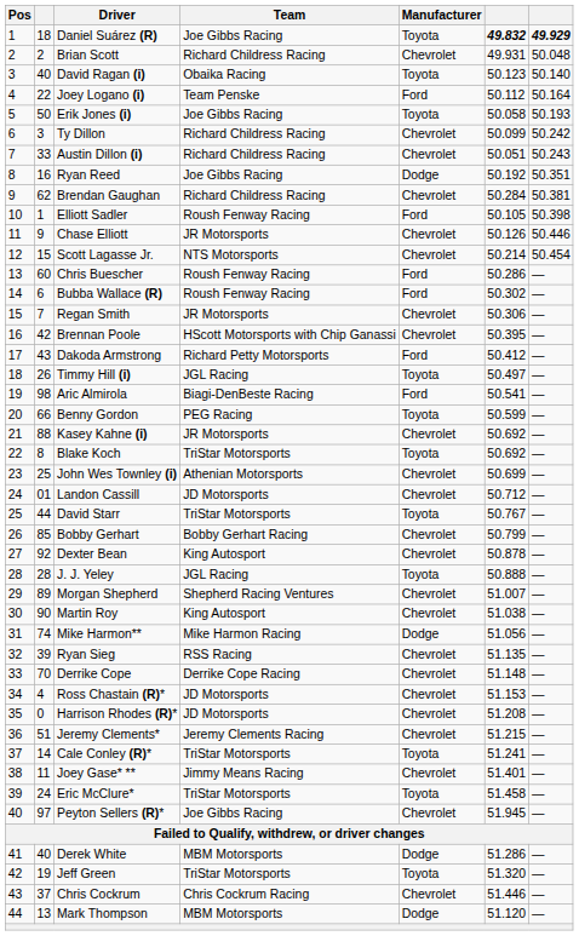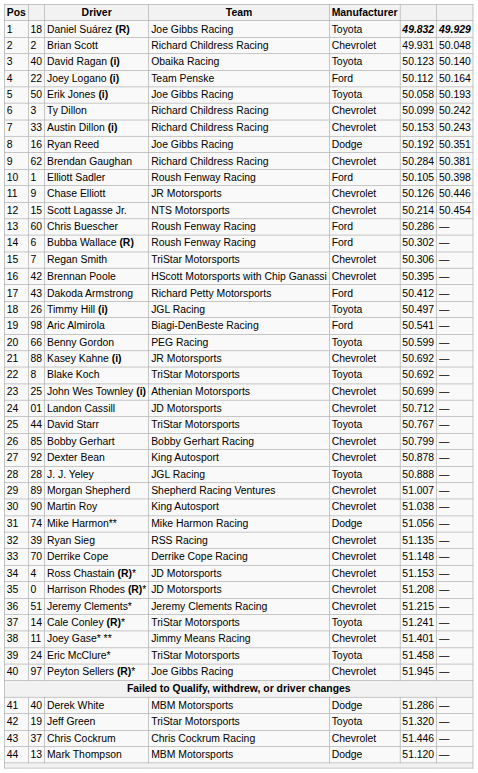 <table class="wikitable">
 <tr>
 <th>Pos</th>
 <th></th>
 <th>Driver</th>
 <th>Team</th>
 <th>Manufacturer</th>
 <th></th>
 <th></th>
 </tr>
 <tr>
 <td>1</td>
 <td>18</td>
 <td>Daniel Suárez <strong>(R)</strong></td>
 <td>Joe Gibbs Racing</td>
 <td>Toyota</td>
 <td><strong><em>49.832</em></strong></td>
 <td><strong><em>49.929</em></strong></td>
 </tr>
 <tr>
 <td>2</td>
 <td>2</td>
 <td>Brian Scott</td>
 <td>Richard Childress Racing</td>
 <td>Chevrolet</td>
 <td>49.931</td>
 <td>50.048</td>
 </tr>
 <tr>
 <td>3</td>
 <td>40</td>
 <td>David Ragan <strong>(i)</strong></td>
 <td>Obaika Racing</td>
 <td>Toyota</td>
 <td>50.123</td>
 <td>50.140</td>
 </tr>
 <tr>
 <td>4</td>
 <td>22</td>
 <td>Joey Logano <strong>(i)</strong></td>
 <td>Team Penske</td>
 <td>Ford</td>
 <td>50.112</td>
 <td>50.164</td>
 </tr>
 <tr>
 <td>5</td>
 <td>50</td>
 <td>Erik Jones <strong>(i)</strong></td>
 <td>Joe Gibbs Racing</td>
 <td>Toyota</td>
 <td>50.058</td>
 <td>50.193</td>
 </tr>
 <tr>
 <td>6</td>
 <td>3</td>
 <td>Ty Dillon</td>
 <td>Richard Childress Racing</td>
 <td>Chevrolet</td>
 <td>50.099</td>
 <td>50.242</td>
 </tr>
 <tr>
 <td>7</td>
 <td>33</td>
 <td>Austin Dillon <strong>(i)</strong></td>
 <td>Richard Childress Racing</td>
 <td>Chevrolet</td>
-<td>50.051</td>
+<td>50.153</td>
 <td>50.243</td>
 </tr>
 <tr>
 <td>8</td>
 <td>16</td>
 <td>Ryan Reed</td>
 <td>Joe Gibbs Racing</td>
 <td>Dodge</td>
 <td>50.192</td>
 <td>50.351</td>
 </tr>
 <tr>
 <td>9</td>
 <td>62</td>
 <td>Brendan Gaughan</td>
 <td>Richard Childress Racing</td>
 <td>Chevrolet</td>
 <td>50.284</td>
 <td>50.381</td>
 </tr>
 <tr>
 <td>10</td>
 <td>1</td>
 <td>Elliott Sadler</td>
 <td>Roush Fenway Racing</td>
 <td>Ford</td>
 <td>50.105</td>
 <td>50.398</td>
 </tr>
 <tr>
 <td>11</td>
 <td>9</td>
 <td>Chase Elliott</td>
 <td>JR Motorsports</td>
 <td>Chevrolet</td>
 <td>50.126</td>
 <td>50.446</td>
 </tr>
 <tr>
 <td>12</td>
 <td>15</td>
 <td>Scott Lagasse Jr.</td>
 <td>NTS Motorsports</td>
 <td>Chevrolet</td>
 <td>50.214</td>
 <td>50.454</td>
 </tr>
 <tr>
 <td>13</td>
 <td>60</td>
 <td>Chris Buescher</td>
 <td>Roush Fenway Racing</td>
 <td>Ford</td>
 <td>50.286</td>
 <td>—</td>
 </tr>
 <tr>
 <td>14</td>
 <td>6</td>
 <td>Bubba Wallace <strong>(R)</strong></td>
 <td>Roush Fenway Racing</td>
 <td>Ford</td>
 <td>50.302</td>
 <td>—</td>
 </tr>
 <tr>
 <td>15</td>
 <td>7</td>
 <td>Regan Smith</td>
-<td>JR Motorsports</td>
+<td>TriStar Motorsports</td>
 <td>Chevrolet</td>
 <td>50.306</td>
 <td>—</td>
 </tr>
 <tr>
 <td>16</td>
 <td>42</td>
 <td>Brennan Poole</td>
 <td>HScott Motorsports with Chip Ganassi</td>
 <td>Chevrolet</td>
 <td>50.395</td>
 <td>—</td>
 </tr>
 <tr>
 <td>17</td>
 <td>43</td>
 <td>Dakoda Armstrong</td>
 <td>Richard Petty Motorsports</td>
 <td>Ford</td>
 <td>50.412</td>
 <td>—</td>
 </tr>
 <tr>
 <td>18</td>
 <td>26</td>
 <td>Timmy Hill <strong>(i)</strong></td>
 <td>JGL Racing</td>
 <td>Toyota</td>
 <td>50.497</td>
 <td>—</td>
 </tr>
 <tr>
 <td>19</td>
 <td>98</td>
 <td>Aric Almirola</td>
 <td>Biagi-DenBeste Racing</td>
 <td>Ford</td>
 <td>50.541</td>
 <td>—</td>
 </tr>
 <tr>
 <td>20</td>
 <td>66</td>
 <td>Benny Gordon</td>
 <td>PEG Racing</td>
 <td>Toyota</td>
 <td>50.599</td>
 <td>—</td>
 </tr>
 <tr>
 <td>21</td>
 <td>88</td>
 <td>Kasey Kahne <strong>(i)</strong></td>
 <td>JR Motorsports</td>
 <td>Chevrolet</td>
 <td>50.692</td>
 <td>—</td>
 </tr>
 <tr>
 <td>22</td>
 <td>8</td>
 <td>Blake Koch</td>
 <td>TriStar Motorsports</td>
 <td>Toyota</td>
 <td>50.692</td>
 <td>—</td>
 </tr>
 <tr>
 <td>23</td>
 <td>25</td>
 <td>John Wes Townley <strong>(i)</strong></td>
 <td>Athenian Motorsports</td>
 <td>Chevrolet</td>
 <td>50.699</td>
 <td>—</td>
 </tr>
 <tr>
 <td>24</td>
 <td>01</td>
 <td>Landon Cassill</td>
 <td>JD Motorsports</td>
 <td>Chevrolet</td>
 <td>50.712</td>
 <td>—</td>
 </tr>
 <tr>
 <td>25</td>
 <td>44</td>
 <td>David Starr</td>
 <td>TriStar Motorsports</td>
 <td>Toyota</td>
 <td>50.767</td>
 <td>—</td>
 </tr>
 <tr>
 <td>26</td>
 <td>85</td>
 <td>Bobby Gerhart</td>
 <td>Bobby Gerhart Racing</td>
 <td>Chevrolet</td>
 <td>50.799</td>
 <td>—</td>
 </tr>
 <tr>
 <td>27</td>
 <td>92</td>
 <td>Dexter Bean</td>
 <td>King Autosport</td>
 <td>Chevrolet</td>
 <td>50.878</td>
 <td>—</td>
 </tr>
 <tr>
 <td>28</td>
 <td>28</td>
 <td>J. J. Yeley</td>
 <td>JGL Racing</td>
 <td>Toyota</td>
 <td>50.888</td>
 <td>—</td>
 </tr>
 <tr>
 <td>29</td>
 <td>89</td>
 <td>Morgan Shepherd</td>
 <td>Shepherd Racing Ventures</td>
 <td>Chevrolet</td>
 <td>51.007</td>
 <td>—</td>
 </tr>
 <tr>
 <td>30</td>
 <td>90</td>
 <td>Martin Roy</td>
 <td>King Autosport</td>
 <td>Chevrolet</td>
 <td>51.038</td>
 <td>—</td>
 </tr>
 <tr>
 <td>31</td>
 <td>74</td>
 <td>Mike Harmon**</td>
 <td>Mike Harmon Racing</td>
 <td>Dodge</td>
 <td>51.056</td>
 <td>—</td>
 </tr>
 <tr>
 <td>32</td>
 <td>39</td>
 <td>Ryan Sieg</td>
 <td>RSS Racing</td>
 <td>Chevrolet</td>
 <td>51.135</td>
 <td>—</td>
 </tr>
 <tr>
 <td>33</td>
 <td>70</td>
 <td>Derrike Cope</td>
 <td>Derrike Cope Racing</td>
 <td>Chevrolet</td>
 <td>51.148</td>
 <td>—</td>
 </tr>
 <tr>
 <td>34</td>
 <td>4</td>
 <td>Ross Chastain <strong>(R)</strong>*</td>
 <td>JD Motorsports</td>
 <td>Chevrolet</td>
 <td>51.153</td>
 <td>—</td>
 </tr>
 <tr>
 <td>35</td>
 <td>0</td>
 <td>Harrison Rhodes <strong>(R)</strong>*</td>
 <td>JD Motorsports</td>
 <td>Chevrolet</td>
 <td>51.208</td>
 <td>—</td>
 </tr>
 <tr>
 <td>36</td>
 <td>51</td>
 <td>Jeremy Clements*</td>
 <td>Jeremy Clements Racing</td>
 <td>Chevrolet</td>
 <td>51.215</td>
 <td>—</td>
 </tr>
 <tr>
 <td>37</td>
 <td>14</td>
 <td>Cale Conley <strong>(R)</strong>*</td>
 <td>TriStar Motorsports</td>
 <td>Toyota</td>
 <td>51.241</td>
 <td>—</td>
 </tr>
 <tr>
 <td>38</td>
 <td>11</td>
 <td>Joey Gase* **</td>
 <td>Jimmy Means Racing</td>
 <td>Chevrolet</td>
 <td>51.401</td>
 <td>—</td>
 </tr>
 <tr>
 <td>39</td>
 <td>24</td>
 <td>Eric McClure*</td>
 <td>TriStar Motorsports</td>
 <td>Toyota</td>
 <td>51.458</td>
 <td>—</td>
 </tr>
 <tr>
 <td>40</td>
 <td>97</td>
 <td>Peyton Sellers <strong>(R)</strong>*</td>
 <td>Joe Gibbs Racing</td>
 <td>Chevrolet</td>
 <td>51.945</td>
 <td>—</td>
 </tr>
 <tr>
 <th colspan="7"><strong>Failed to Qualify, withdrew, or driver changes</strong></th>
 </tr>
 <tr>
 <td>41</td>
 <td>40</td>
 <td>Derek White</td>
 <td>MBM Motorsports</td>
 <td>Dodge</td>
 <td>51.286</td>
 <td>—</td>
 </tr>
 <tr>
 <td>42</td>
 <td>19</td>
 <td>Jeff Green</td>
 <td>TriStar Motorsports</td>
 <td>Toyota</td>
 <td>51.320</td>
 <td>—</td>
 </tr>
 <tr>
 <td>43</td>
 <td>37</td>
 <td>Chris Cockrum</td>
 <td>Chris Cockrum Racing</td>
 <td>Chevrolet</td>
 <td>51.446</td>
 <td>—</td>
 </tr>
 <tr>
 <td>44</td>
 <td>13</td>
 <td>Mark Thompson</td>
 <td>MBM Motorsports</td>
 <td>Dodge</td>
 <td>51.120</td>
 <td>—</td>
 </tr>
 <tr>
 <th colspan="7"></th>
 </tr>
 </table>
